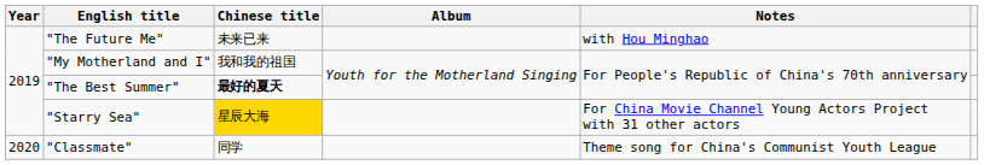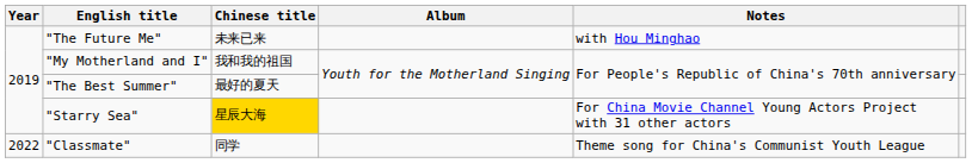 <table class="wikitable">
 <tr>
 <th>Year</th>
 <th>English title</th>
 <th>Chinese title</th>
 <th>Album</th>
 <th>Notes</th>
 <th class="unsortable"></th>
 </tr>
 <tr>
 <td rowspan=4>2019</td>
 <td>"The Future Me"</td>
 <td>未来已来</td>
 <td></td>
 <td>with <a href='#'>Hou Minghao</a></td>
 <td></td>
 </tr>
 <tr>
 <td>"My Motherland and I"</td>
 <td>我和我的祖国</td>
 <td rowspan=2><em>Youth for the Motherland Singing</em></td>
 <td rowspan=2>For People's Republic of China's 70th anniversary</td>
 <td></td>
 </tr>
 <tr>
 <td>"The Best Summer"</td>
-<td><strong>最好的夏天</strong></td>
+<td>最好的夏天</td>
 <td></td>
 </tr>
 <tr>
 <td>"Starry Sea"</td>
 <td style="background: gold;">星辰大海</td>
 <td></td>
 <td>For <a href='#'>China Movie Channel</a> Young Actors Project<br>with 31 other actors</td>
 <td></td>
 </tr>
 <tr>
-<td>2020</td>
+<td>2022</td>
 <td>"Classmate"</td>
 <td>同学</td>
 <td></td>
 <td>Theme song for China's Communist Youth League</td>
 <td></td>
 </tr>
 </table>
